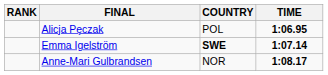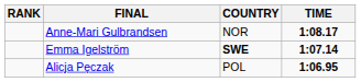 <table class="wikitable">
 <tr>
 <th>RANK</th>
 <th align="left" style="width: 15em">FINAL</th>
 <th>COUNTRY</th>
 <th style="width: 6em">TIME</th>
 </tr>
 <tr>
 <td align="center"></td>
-<td><a href='#'>Alicja Pęczak</a></td>
-<td> POL</td>
-<td align="center"><strong>1:06.95</strong></td>
+<td><a href='#'>Anne-Mari Gulbrandsen</a></td>
+<td> NOR</td>
+<td align="center"><strong>1:08.17</strong></td>
 </tr>
 <tr>
 <td align="center"></td>
 <td><a href='#'>Emma Igelström</a></td>
 <td><strong> SWE</strong></td>
 <td align="center"><strong>1:07.14</strong></td>
 </tr>
 <tr>
 <td align="center"></td>
-<td><a href='#'>Anne-Mari Gulbrandsen</a></td>
-<td> NOR</td>
-<td align="center"><strong>1:08.17</strong></td>
+<td><a href='#'>Alicja Pęczak</a></td>
+<td> POL</td>
+<td align="center"><strong>1:06.95</strong></td>
 </tr>
 </table>
